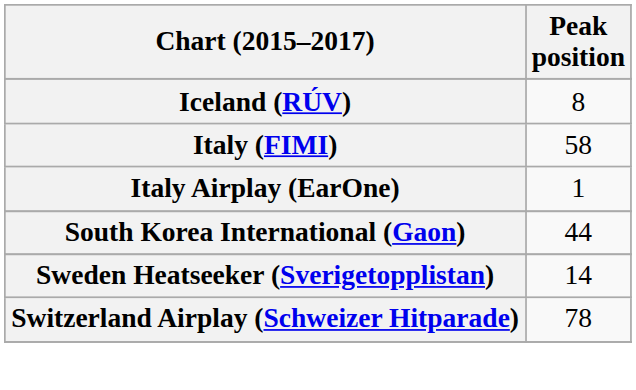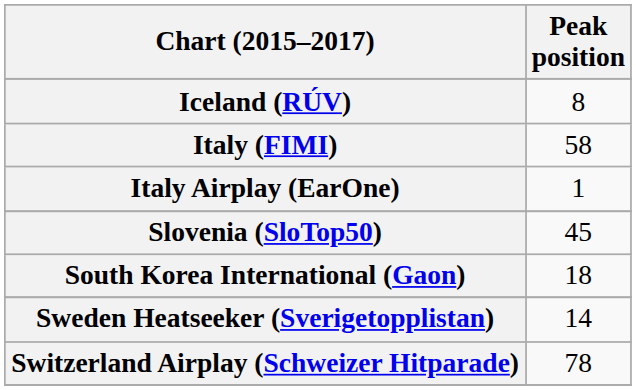 <table class="wikitable sortable plainrowheaders" style="text-align:center">
 <tr>
 <th scope="col">Chart (2015–2017)</th>
 <th scope="col">Peak<br>position</th>
 </tr>
 <tr>
 </tr>
 <tr>
 </tr>
 <tr>
 </tr>
 <tr>
 <th scope="row">Iceland (<a href='#'>RÚV</a>)</th>
 <td>8</td>
 </tr>
 <tr>
 <th scope="row">Italy (<a href='#'>FIMI</a>)</th>
 <td>58</td>
 </tr>
 <tr>
 <th scope="row">Italy Airplay (EarOne)</th>
 <td>1</td>
 </tr>
 <tr>
 </tr>
 <tr>
 </tr>
 <tr>
+<th scope="row">Slovenia (<a href='#'>SloTop50</a>)</th>
+<td>45</td>
+</tr>
+<tr>
 <th scope="row">South Korea International (<a href='#'>Gaon</a>)</th>
-<td>44</td>
+<td>18</td>
 </tr>
 <tr>
 </tr>
 <tr>
 <th scope="row">Sweden Heatseeker (<a href='#'>Sverigetopplistan</a>)</th>
 <td>14</td>
 </tr>
 <tr>
 <th scope="row">Switzerland Airplay (<a href='#'>Schweizer Hitparade</a>)</th>
 <td>78</td>
 </tr>
 <tr>
 </tr>
 <tr>
 </tr>
 </table>
